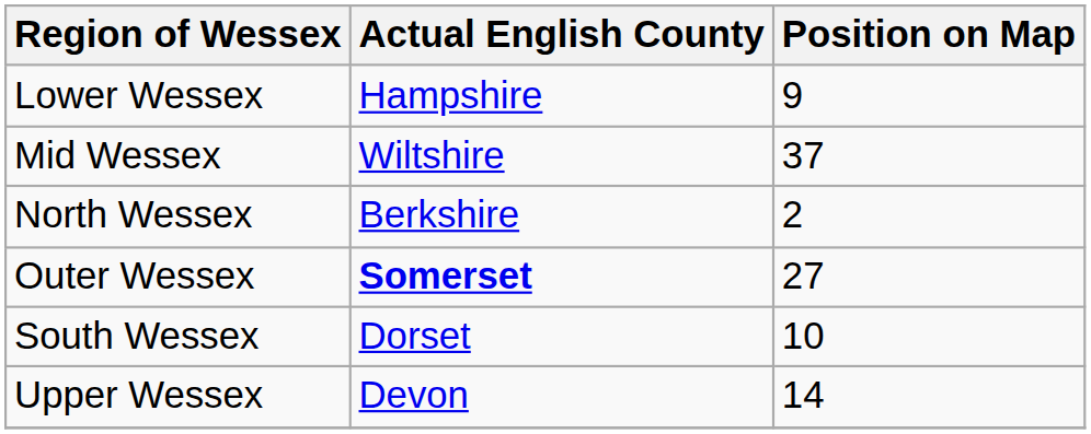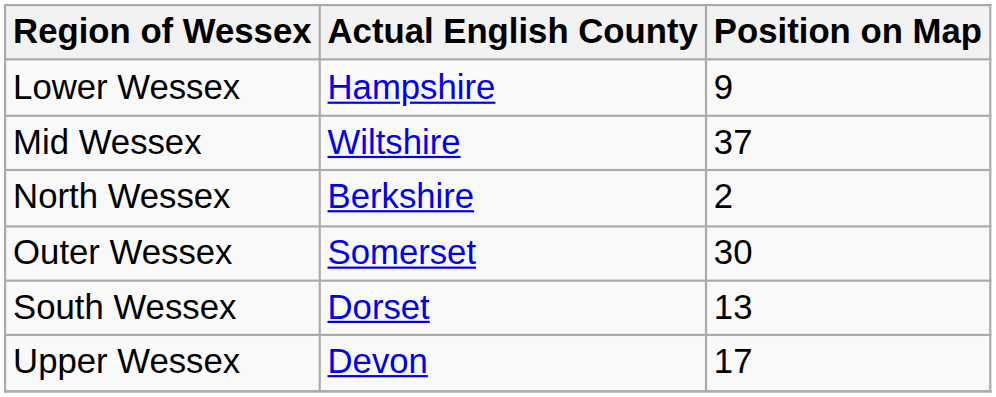 <table class="wikitable">
 <tr>
 <th>Region of Wessex</th>
 <th>Actual English County</th>
 <th>Position on Map</th>
 </tr>
 <tr>
 <td>Lower Wessex</td>
 <td><a href='#'>Hampshire</a></td>
 <td>9</td>
 </tr>
 <tr>
 <td>Mid Wessex</td>
 <td><a href='#'>Wiltshire</a></td>
 <td>37</td>
 </tr>
 <tr>
 <td>North Wessex</td>
 <td><a href='#'>Berkshire</a></td>
 <td>2</td>
 </tr>
 <tr>
 <td>Outer Wessex</td>
-<td><strong><a href='#'>Somerset</a></strong></td>
-<td>27</td>
+<td><a href='#'>Somerset</a></td>
+<td>30</td>
 </tr>
 <tr>
 <td>South Wessex</td>
 <td><a href='#'>Dorset</a></td>
-<td>10</td>
+<td>13</td>
 </tr>
 <tr>
 <td>Upper Wessex</td>
 <td><a href='#'>Devon</a></td>
-<td>14</td>
+<td>17</td>
 </tr>
 <tr>
 </tr>
 </table>
